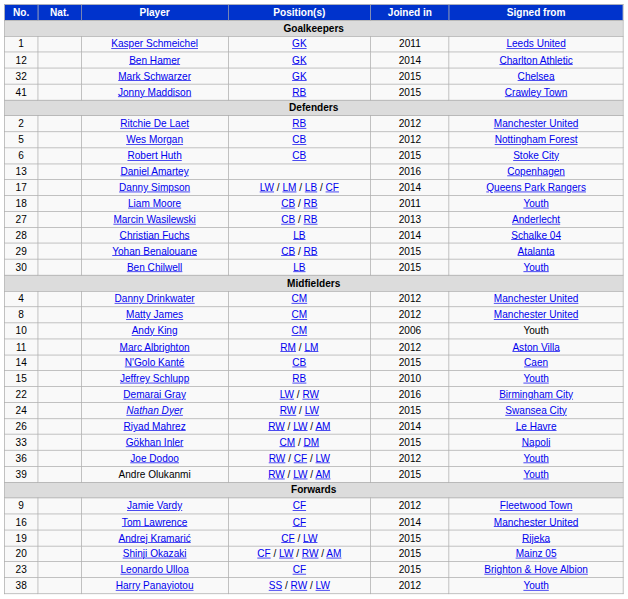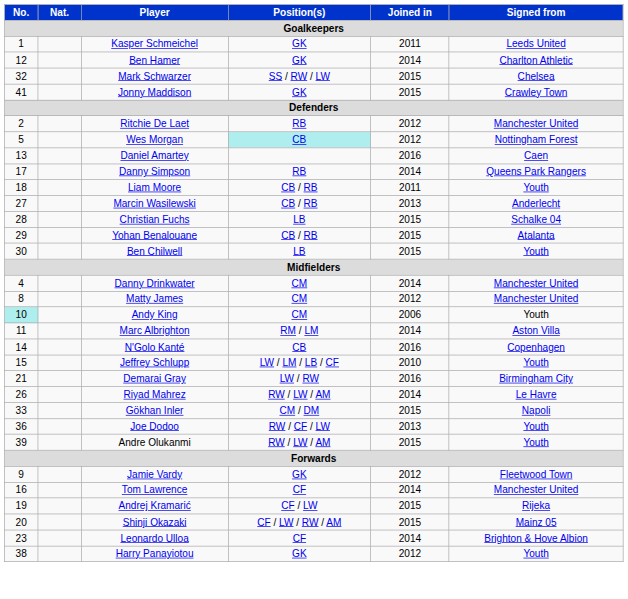 <table class="wikitable"  style="text-align:center; font-size:90%; width:70%;">
 <tr>
 <th style="background:#03c; color:white;">No.</th>
 <th style="background:#03c; color:white; width:55px;">Nat.</th>
 <th style="background:#03c; color:white;">Player</th>
 <th style="background:#03c; color:white;">Position(s)</th>
 <th style="background:#03c; color:white;">Joined in</th>
 <th style="background:#03c; color:white;">Signed from</th>
 </tr>
 <tr>
 <th colspan="6"  style="background:#DCDCDC;">Goalkeepers</th>
 </tr>
 <tr>
 <td>1</td>
 <td></td>
 <td><a href='#'>Kasper Schmeichel</a></td>
 <td><a href='#'>GK</a></td>
 <td>2011</td>
 <td> <a href='#'>Leeds United</a></td>
 </tr>
 <tr>
 <td>12</td>
 <td></td>
 <td><a href='#'>Ben Hamer</a></td>
 <td><a href='#'>GK</a></td>
 <td>2014</td>
 <td> <a href='#'>Charlton Athletic</a></td>
 </tr>
 <tr>
 <td>32</td>
 <td></td>
 <td><a href='#'>Mark Schwarzer</a></td>
-<td><a href='#'>GK</a></td>
+<td><a href='#'>SS</a> / <a href='#'>RW</a> / <a href='#'>LW</a></td>
 <td>2015</td>
 <td> <a href='#'>Chelsea</a></td>
 </tr>
 <tr>
 <td>41</td>
 <td></td>
 <td><a href='#'>Jonny Maddison</a></td>
-<td><a href='#'>RB</a></td>
+<td><a href='#'>GK</a></td>
 <td>2015</td>
 <td> <a href='#'>Crawley Town</a></td>
 </tr>
 <tr>
 <th colspan="6"  style="background:#DCDCDC;">Defenders</th>
 </tr>
 <tr>
 <td>2</td>
 <td></td>
 <td><a href='#'>Ritchie De Laet</a></td>
 <td><a href='#'>RB</a></td>
 <td>2012</td>
 <td> <a href='#'>Manchester United</a></td>
 </tr>
 <tr>
 <td>5</td>
 <td></td>
 <td><a href='#'>Wes Morgan</a></td>
-<td><a href='#'>CB</a></td>
+<td style="background: paleturquoise;"><a href='#'>CB</a></td>
 <td>2012</td>
 <td> <a href='#'>Nottingham Forest</a></td>
-</tr>
-<tr>
-<td>6</td>
-<td></td>
-<td><a href='#'>Robert Huth</a></td>
-<td><a href='#'>CB</a></td>
-<td>2015</td>
-<td> <a href='#'>Stoke City</a></td>
 </tr>
 <tr>
 <td>13</td>
 <td></td>
 <td><a href='#'>Daniel Amartey</a></td>
 <td></td>
 <td>2016</td>
-<td> <a href='#'>Copenhagen</a></td>
+<td> <a href='#'>Caen</a></td>
 </tr>
 <tr>
 <td>17</td>
 <td></td>
 <td><a href='#'>Danny Simpson</a></td>
-<td><a href='#'>LW</a> / <a href='#'>LM</a> / <a href='#'>LB</a> / <a href='#'>CF</a></td>
+<td><a href='#'>RB</a></td>
 <td>2014</td>
 <td> <a href='#'>Queens Park Rangers</a></td>
 </tr>
 <tr>
 <td>18</td>
 <td></td>
 <td><a href='#'>Liam Moore</a></td>
 <td><a href='#'>CB</a> / <a href='#'>RB</a></td>
 <td>2011</td>
 <td><a href='#'>Youth</a></td>
 </tr>
 <tr>
 <td>27</td>
 <td></td>
 <td><a href='#'>Marcin Wasilewski</a></td>
 <td><a href='#'>CB</a> / <a href='#'>RB</a></td>
 <td>2013</td>
 <td> <a href='#'>Anderlecht</a></td>
 </tr>
 <tr>
 <td>28</td>
 <td></td>
 <td><a href='#'>Christian Fuchs</a></td>
 <td><a href='#'>LB</a></td>
-<td>2014</td>
+<td>2015</td>
 <td> <a href='#'>Schalke 04</a></td>
 </tr>
 <tr>
 <td>29</td>
 <td></td>
 <td><a href='#'>Yohan Benalouane</a></td>
 <td><a href='#'>CB</a> / <a href='#'>RB</a></td>
 <td>2015</td>
 <td> <a href='#'>Atalanta</a></td>
 </tr>
 <tr>
 <td>30</td>
 <td></td>
 <td><a href='#'>Ben Chilwell</a></td>
 <td><a href='#'>LB</a></td>
 <td>2015</td>
 <td><a href='#'>Youth</a></td>
 </tr>
 <tr>
 <th colspan="6"  style="background:#DCDCDC;">Midfielders</th>
 </tr>
 <tr>
 <td>4</td>
 <td></td>
 <td><a href='#'>Danny Drinkwater</a></td>
 <td><a href='#'>CM</a></td>
-<td>2012</td>
+<td>2014</td>
 <td> <a href='#'>Manchester United</a></td>
 </tr>
 <tr>
 <td>8</td>
 <td></td>
 <td><a href='#'>Matty James</a></td>
 <td><a href='#'>CM</a></td>
 <td>2012</td>
 <td> <a href='#'>Manchester United</a></td>
 </tr>
 <tr>
-<td>10</td>
+<td style="background: paleturquoise;">10</td>
 <td></td>
 <td><a href='#'>Andy King</a></td>
 <td><a href='#'>CM</a></td>
 <td>2006</td>
 <td>Youth</td>
 </tr>
 <tr>
 <td>11</td>
 <td></td>
 <td><a href='#'>Marc Albrighton</a></td>
 <td><a href='#'>RM</a> / <a href='#'>LM</a></td>
-<td>2012</td>
+<td>2014</td>
 <td> <a href='#'>Aston Villa</a></td>
 </tr>
 <tr>
 <td>14</td>
 <td></td>
 <td><a href='#'>N'Golo Kanté</a></td>
 <td><a href='#'>CB</a></td>
-<td>2015</td>
-<td> <a href='#'>Caen</a></td>
+<td>2016</td>
+<td> <a href='#'>Copenhagen</a></td>
 </tr>
 <tr>
 <td>15</td>
 <td></td>
 <td><a href='#'>Jeffrey Schlupp</a></td>
-<td><a href='#'>RB</a></td>
+<td><a href='#'>LW</a> / <a href='#'>LM</a> / <a href='#'>LB</a> / <a href='#'>CF</a></td>
 <td>2010</td>
 <td><a href='#'>Youth</a></td>
 </tr>
 <tr>
-<td>22</td>
+<td>21</td>
 <td></td>
 <td><a href='#'>Demarai Gray</a></td>
 <td><a href='#'>LW</a> / <a href='#'>RW</a></td>
 <td>2016</td>
 <td> <a href='#'>Birmingham City</a></td>
-</tr>
-<tr>
-<td>24</td>
-<td></td>
-<td><em><a href='#'>Nathan Dyer</a></em></td>
-<td><a href='#'>RW</a> / <a href='#'>LW</a></td>
-<td>2015</td>
-<td> <a href='#'>Swansea City</a></td>
 </tr>
 <tr>
 <td>26</td>
 <td></td>
 <td><a href='#'>Riyad Mahrez</a></td>
 <td><a href='#'>RW</a> / <a href='#'>LW</a> / <a href='#'>AM</a></td>
 <td>2014</td>
 <td> <a href='#'>Le Havre</a></td>
 </tr>
 <tr>
 <td>33</td>
 <td></td>
 <td><a href='#'>Gökhan Inler</a></td>
 <td><a href='#'>CM</a> / <a href='#'>DM</a></td>
 <td>2015</td>
 <td> <a href='#'>Napoli</a></td>
 </tr>
 <tr>
 <td>36</td>
 <td></td>
 <td><a href='#'>Joe Dodoo</a></td>
 <td><a href='#'>RW</a> / <a href='#'>CF</a> / <a href='#'>LW</a></td>
-<td>2012</td>
+<td>2013</td>
 <td><a href='#'>Youth</a></td>
 </tr>
 <tr>
 <td>39</td>
 <td></td>
 <td>Andre Olukanmi</td>
 <td><a href='#'>RW</a> / <a href='#'>LW</a> / <a href='#'>AM</a></td>
 <td>2015</td>
 <td><a href='#'>Youth</a></td>
 </tr>
 <tr>
 <th colspan="6"  style="background:#DCDCDC;">Forwards</th>
 </tr>
 <tr>
 <td>9</td>
 <td></td>
 <td><a href='#'>Jamie Vardy</a></td>
-<td><a href='#'>CF</a></td>
+<td><a href='#'>GK</a></td>
 <td>2012</td>
 <td> <a href='#'>Fleetwood Town</a></td>
 </tr>
 <tr>
 <td>16</td>
 <td></td>
 <td><a href='#'>Tom Lawrence</a></td>
 <td><a href='#'>CF</a></td>
 <td>2014</td>
 <td> <a href='#'>Manchester United</a></td>
 </tr>
 <tr>
 <td>19</td>
 <td></td>
 <td><a href='#'>Andrej Kramarić</a></td>
 <td><a href='#'>CF</a> / <a href='#'>LW</a></td>
 <td>2015</td>
 <td> <a href='#'>Rijeka</a></td>
 </tr>
 <tr>
 <td>20</td>
 <td></td>
 <td><a href='#'>Shinji Okazaki</a></td>
 <td><a href='#'>CF</a> / <a href='#'>LW</a> / <a href='#'>RW</a> / <a href='#'>AM</a></td>
 <td>2015</td>
 <td> <a href='#'>Mainz 05</a></td>
 </tr>
 <tr>
 <td>23</td>
 <td></td>
 <td><a href='#'>Leonardo Ulloa</a></td>
 <td><a href='#'>CF</a></td>
-<td>2015</td>
+<td>2014</td>
 <td> <a href='#'>Brighton & Hove Albion</a></td>
 </tr>
 <tr>
 <td>38</td>
 <td></td>
 <td><a href='#'>Harry Panayiotou</a></td>
-<td><a href='#'>SS</a> / <a href='#'>RW</a> / <a href='#'>LW</a></td>
+<td><a href='#'>GK</a></td>
 <td>2012</td>
 <td><a href='#'>Youth</a></td>
 </tr>
 </table>
